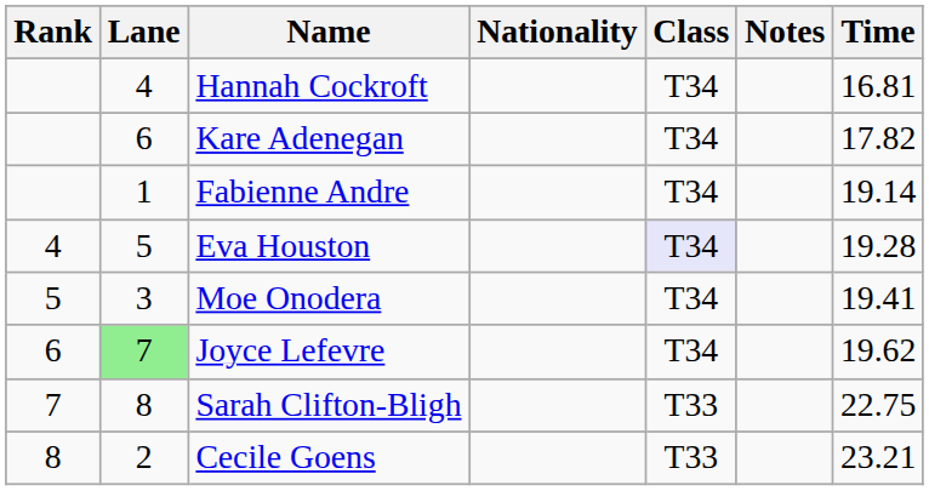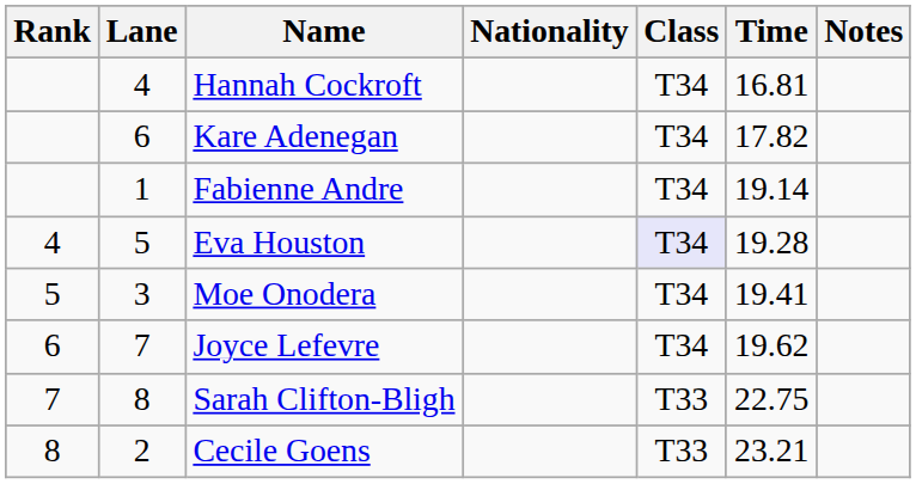 <table class="wikitable sortable" style="text-align:center">
 <tr>
 <th>Rank</th>
 <th>Lane</th>
 <th>Name</th>
 <th>Nationality</th>
 <th>Class</th>
+<th>Time</th>
 <th>Notes</th>
-<th>Time</th>
 </tr>
 <tr>
 <td></td>
 <td>4</td>
 <td align=left><a href='#'>Hannah Cockroft</a></td>
 <td align=left></td>
 <td>T34</td>
+<td>16.81</td>
 <td></td>
-<td>16.81</td>
 </tr>
 <tr>
 <td></td>
 <td>6</td>
 <td align=left><a href='#'>Kare Adenegan</a></td>
 <td align=left></td>
 <td>T34</td>
+<td>17.82</td>
 <td></td>
-<td>17.82</td>
 </tr>
 <tr>
 <td></td>
 <td>1</td>
 <td align=left><a href='#'>Fabienne Andre</a></td>
 <td align=left></td>
 <td>T34</td>
+<td>19.14</td>
 <td></td>
-<td>19.14</td>
 </tr>
 <tr>
 <td>4</td>
 <td>5</td>
 <td align=left><a href='#'>Eva Houston</a></td>
 <td align=left></td>
 <td style="background: lavender;">T34</td>
+<td>19.28</td>
 <td></td>
-<td>19.28</td>
 </tr>
 <tr>
 <td>5</td>
 <td>3</td>
 <td align=left><a href='#'>Moe Onodera</a></td>
 <td align=left></td>
 <td>T34</td>
+<td>19.41</td>
 <td></td>
-<td>19.41</td>
 </tr>
 <tr>
 <td>6</td>
-<td style="background: lightgreen;">7</td>
+<td>7</td>
 <td align=left><a href='#'>Joyce Lefevre</a></td>
 <td align=left></td>
 <td>T34</td>
+<td>19.62</td>
 <td></td>
-<td>19.62</td>
 </tr>
 <tr>
 <td>7</td>
 <td>8</td>
 <td align=left><a href='#'>Sarah Clifton-Bligh</a></td>
 <td align=left></td>
 <td>T33</td>
+<td>22.75</td>
 <td></td>
-<td>22.75</td>
 </tr>
 <tr>
 <td>8</td>
 <td>2</td>
 <td align=left><a href='#'>Cecile Goens</a></td>
 <td align=left></td>
 <td>T33</td>
+<td>23.21</td>
 <td></td>
-<td>23.21</td>
 </tr>
 </table>
